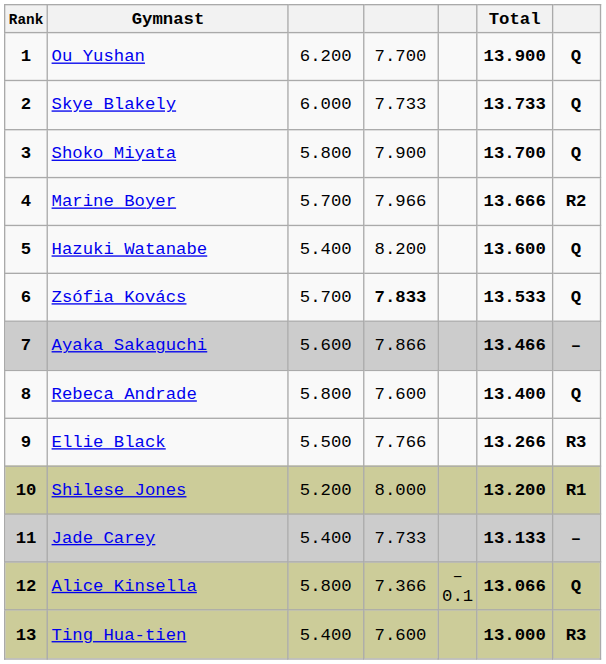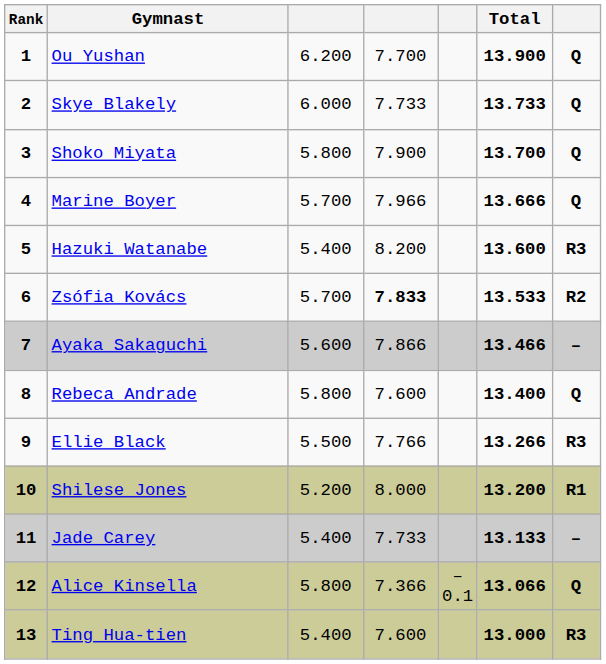 <table class="wikitable sortable" style="text-align:center;">
 <tr>
 <th scope="col" style="width:15px;"><small>Rank</small></th>
 <th scope="col" style="width:175px;">Gymnast</th>
 <th scope="col" style="width:50px;"><small></small></th>
 <th scope="col" style="width:50px;"><small></small></th>
 <th scope="col" style="width:20px;"><small></small></th>
 <th scope="col" style="width:50px;">Total</th>
 <th scope="col" style="width:30px;"><small></small></th>
 </tr>
 <tr>
 <td scope="row" style="text-align:center"><strong>1</strong></td>
 <td style="height:30px; text-align:left;"> <a href='#'>Ou Yushan</a></td>
 <td>6.200</td>
 <td>7.700</td>
 <td></td>
 <td><strong>13.900</strong></td>
 <td><strong>Q</strong></td>
 </tr>
 <tr>
 <td scope="row" style="text-align:center"><strong>2</strong></td>
 <td style="height:30px; text-align:left;"> <a href='#'>Skye Blakely</a></td>
 <td>6.000</td>
 <td>7.733</td>
 <td></td>
 <td><strong>13.733</strong></td>
 <td><strong>Q</strong></td>
 </tr>
 <tr>
 <td scope="row" style="text-align:center"><strong>3</strong></td>
 <td style="height:30px; text-align:left;"> <a href='#'>Shoko Miyata</a></td>
 <td>5.800</td>
 <td>7.900</td>
 <td></td>
 <td><strong>13.700</strong></td>
 <td><strong>Q</strong></td>
 </tr>
 <tr>
 <td scope="row" style="text-align:center"><strong>4</strong></td>
 <td style="height:30px; text-align:left;"> <a href='#'>Marine Boyer</a></td>
 <td>5.700</td>
 <td>7.966</td>
 <td></td>
 <td><strong>13.666</strong></td>
-<td><strong>R2</strong></td>
+<td><strong>Q</strong></td>
 </tr>
 <tr>
 <td scope="row" style="text-align:center"><strong>5</strong></td>
 <td style="height:30px; text-align:left;"> <a href='#'>Hazuki Watanabe</a></td>
 <td>5.400</td>
 <td>8.200</td>
 <td></td>
 <td><strong>13.600</strong></td>
-<td><strong>Q</strong></td>
+<td><strong>R3</strong></td>
 </tr>
 <tr>
 <td scope="row" style="text-align:center"><strong>6</strong></td>
 <td style="height:30px; text-align:left;"> <a href='#'>Zsófia Kovács</a></td>
 <td>5.700</td>
 <td><strong>7.833</strong></td>
 <td></td>
 <td><strong>13.533</strong></td>
-<td><strong>Q</strong></td>
+<td><strong>R2</strong></td>
 </tr>
 <tr style="background:#cccccc;">
 <td scope="row" style="text-align:center"><strong>7</strong></td>
 <td style="height:30px; text-align:left;"> <a href='#'>Ayaka Sakaguchi</a></td>
 <td>5.600</td>
 <td>7.866</td>
 <td></td>
 <td><strong>13.466</strong></td>
 <td><strong>–</strong></td>
 </tr>
 <tr>
 <td scope="row" style="text-align:center"><strong>8</strong></td>
 <td style="height:30px; text-align:left;"> <a href='#'>Rebeca Andrade</a></td>
 <td>5.800</td>
 <td>7.600</td>
 <td></td>
 <td><strong>13.400</strong></td>
 <td><strong>Q</strong></td>
 </tr>
 <tr>
 <td scope="row" style="text-align:center"><strong>9</strong></td>
 <td style="height:30px; text-align:left;"> <a href='#'>Ellie Black</a></td>
 <td>5.500</td>
 <td>7.766</td>
 <td></td>
 <td><strong>13.266</strong></td>
 <td><strong>R3</strong></td>
 </tr>
 <tr style="background:#cccc99;">
 <td scope="row" style="text-align:center"><strong>10</strong></td>
 <td style="height:30px; text-align:left;"> <a href='#'>Shilese Jones</a></td>
 <td>5.200</td>
 <td>8.000</td>
 <td></td>
 <td><strong>13.200</strong></td>
 <td><strong>R1</strong></td>
 </tr>
 <tr style="background:#cccccc;">
 <td scope="row" style="text-align:center"><strong>11</strong></td>
 <td style="height:30px; text-align:left;"> <a href='#'>Jade Carey</a></td>
 <td>5.400</td>
 <td>7.733</td>
 <td></td>
 <td><strong>13.133</strong></td>
 <td><strong>–</strong></td>
 </tr>
 <tr style="background:#cccc99;">
 <td scope="row" style="text-align:center"><strong>12</strong></td>
 <td style="height:30px; text-align:left;"> <a href='#'>Alice Kinsella</a></td>
 <td>5.800</td>
 <td>7.366</td>
 <td>–0.1</td>
 <td><strong>13.066</strong></td>
 <td><strong>Q</strong></td>
 </tr>
 <tr style="background:#cccc99;">
 <td scope="row" style="text-align:center"><strong>13</strong></td>
 <td style="height:30px; text-align:left;"> <a href='#'>Ting Hua-tien</a></td>
 <td>5.400</td>
 <td>7.600</td>
 <td></td>
 <td><strong>13.000</strong></td>
 <td><strong>R3</strong></td>
 </tr>
 </table>
